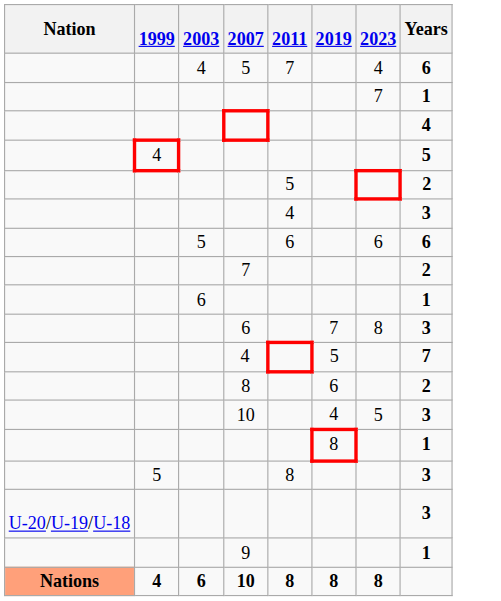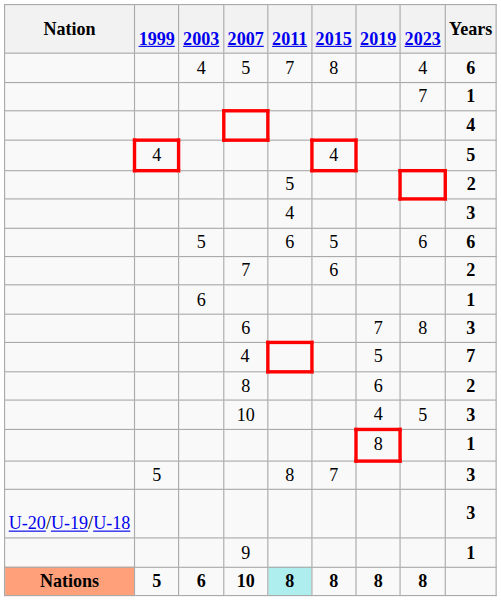 <table class="wikitable" style="text-align: center;">
 <tr>
 <th>Nation</th>
 <th><br><a href='#'>1999</a></th>
 <th><br><a href='#'>2003</a></th>
 <th><br><a href='#'>2007</a></th>
 <th><br><a href='#'>2011</a></th>
+<th><br><a href='#'>2015</a></th>
 <th><br><a href='#'>2019</a></th>
 <th><br><a href='#'>2023</a></th>
 <th>Years</th>
 </tr>
 <tr>
 <td align=left></td>
 <td></td>
 <td>4</td>
 <td>5</td>
 <td>7</td>
+<td>8</td>
 <td></td>
 <td>4</td>
 <td><strong>6</strong></td>
 </tr>
 <tr>
 <td align=left></td>
+<td></td>
 <td></td>
 <td></td>
 <td></td>
 <td></td>
 <td></td>
 <td>7</td>
 <td><strong>1</strong></td>
 </tr>
 <tr>
 <td align=left></td>
 <td></td>
 <td></td>
 <td style="border: 3px solid red"></td>
 <td></td>
 <td></td>
 <td></td>
+<td></td>
 <td><strong>4</strong></td>
 </tr>
 <tr>
 <td align=left></td>
 <td style="border: 3px solid red">4</td>
 <td></td>
 <td></td>
 <td></td>
+<td style="border: 3px solid red">4</td>
 <td></td>
 <td></td>
 <td><strong>5</strong></td>
 </tr>
 <tr>
 <td align=left></td>
 <td></td>
 <td></td>
 <td></td>
 <td>5</td>
+<td></td>
 <td></td>
 <td style="border: 3px solid red"></td>
 <td><strong>2</strong></td>
 </tr>
 <tr>
 <td align=left></td>
 <td></td>
 <td></td>
 <td></td>
 <td>4</td>
 <td></td>
 <td></td>
+<td></td>
 <td><strong>3</strong></td>
 </tr>
 <tr>
 <td align=left></td>
 <td></td>
 <td>5</td>
 <td></td>
 <td>6</td>
+<td>5</td>
 <td></td>
 <td>6</td>
 <td><strong>6</strong></td>
 </tr>
 <tr>
 <td align=left></td>
 <td></td>
 <td></td>
 <td>7</td>
 <td></td>
+<td>6</td>
 <td></td>
 <td></td>
 <td><strong>2</strong></td>
 </tr>
 <tr>
 <td align=left></td>
 <td></td>
 <td>6</td>
 <td></td>
 <td></td>
 <td></td>
 <td></td>
+<td></td>
 <td><strong>1</strong></td>
 </tr>
 <tr>
 <td align=left></td>
 <td></td>
 <td></td>
 <td>6</td>
+<td></td>
 <td></td>
 <td>7</td>
 <td>8</td>
 <td><strong>3</strong></td>
 </tr>
 <tr>
 <td align=left></td>
 <td></td>
 <td></td>
 <td>4</td>
 <td style="border: 3px solid red"></td>
+<td></td>
 <td>5</td>
 <td></td>
 <td><strong>7</strong></td>
 </tr>
 <tr>
 <td align=left></td>
 <td></td>
 <td></td>
 <td>8</td>
+<td></td>
 <td></td>
 <td>6</td>
 <td></td>
 <td><strong>2</strong></td>
 </tr>
 <tr>
 <td align=left></td>
 <td></td>
 <td></td>
 <td>10</td>
 <td></td>
+<td></td>
 <td>4</td>
 <td>5</td>
 <td><strong>3</strong></td>
 </tr>
 <tr>
 <td align=left></td>
+<td></td>
 <td></td>
 <td></td>
 <td></td>
 <td></td>
 <td style="border: 3px solid red">8</td>
 <td></td>
 <td><strong>1</strong></td>
 </tr>
 <tr>
 <td align=left></td>
 <td>5</td>
 <td></td>
 <td></td>
 <td>8</td>
+<td>7</td>
 <td></td>
 <td></td>
 <td><strong>3</strong></td>
 </tr>
 <tr>
 <td align=left><br><a href='#'>U-20</a>/<a href='#'>U-19</a>/<a href='#'>U-18</a></td>
+<td></td>
 <td></td>
 <td></td>
 <td></td>
 <td></td>
 <td></td>
 <td></td>
 <td><strong>3</strong></td>
 </tr>
 <tr>
 <td align=left></td>
 <td></td>
 <td></td>
 <td>9</td>
 <td></td>
 <td></td>
 <td></td>
+<td></td>
 <td><strong>1</strong></td>
 </tr>
 <tr>
 <td style="background: lightsalmon;"><strong>Nations</strong></td>
-<td><strong>4</strong></td>
+<td><strong>5</strong></td>
 <td><strong>6</strong></td>
 <td><strong>10</strong></td>
+<td style="background: paleturquoise;"><strong>8</strong></td>
 <td><strong>8</strong></td>
 <td><strong>8</strong></td>
 <td><strong>8</strong></td>
 <td></td>
 </tr>
 </table>
